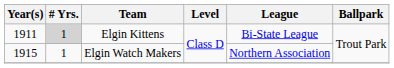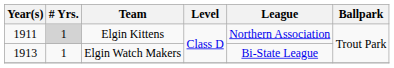 <table class="wikitable" style="text-align:center; font-size: 95%;">
 <tr>
 <th>Year(s)</th>
 <th># Yrs.</th>
 <th>Team</th>
 <th>Level</th>
 <th>League</th>
 <th>Ballpark</th>
 </tr>
 <tr>
 <td>1911</td>
 <td style="background: lightgrey;">1</td>
 <td>Elgin Kittens</td>
 <td rowspan=2><a href='#'>Class D</a></td>
-<td><a href='#'>Bi-State League</a></td>
+<td><a href='#'>Northern Association</a></td>
 <td rowspan=2>Trout Park</td>
 </tr>
 <tr>
-<td>1915</td>
+<td>1913</td>
 <td>1</td>
 <td>Elgin Watch Makers</td>
-<td><a href='#'>Northern Association</a></td>
+<td><a href='#'>Bi-State League</a></td>
 </tr>
 <tr>
 </tr>
 </table>
